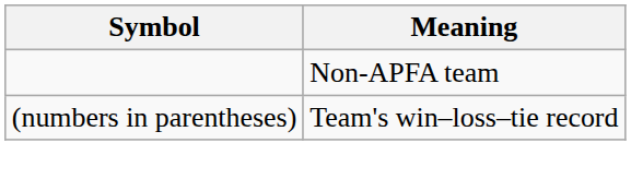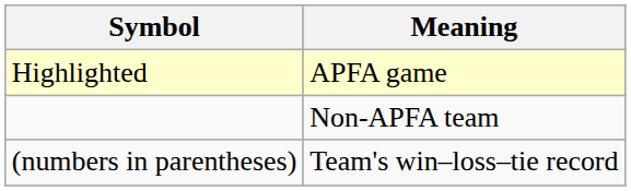 <table class="wikitable">
 <tr>
 <th scope="col">Symbol</th>
 <th scope="col">Meaning</th>
+</tr>
+<tr style="background:#ffc">
+<td>Highlighted</td>
+<td>APFA game</td>
 </tr>
 <tr>
 <td></td>
 <td>Non-APFA team</td>
 </tr>
 <tr>
 <td>(numbers in parentheses)</td>
 <td>Team's win–loss–tie record</td>
 </tr>
 </table>
